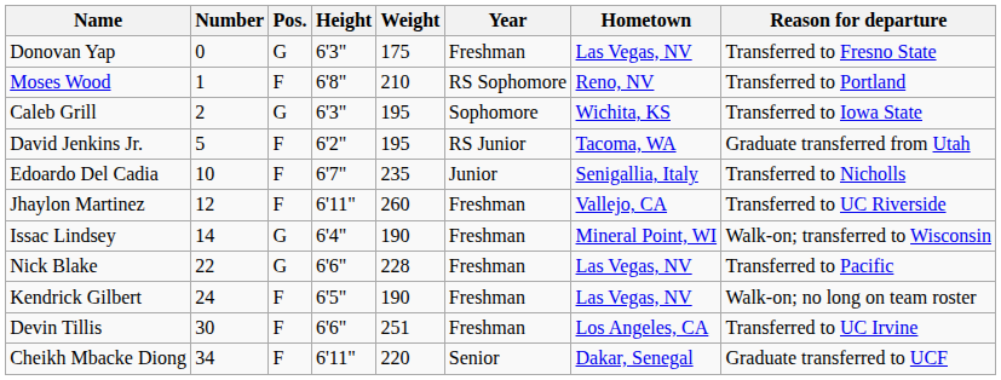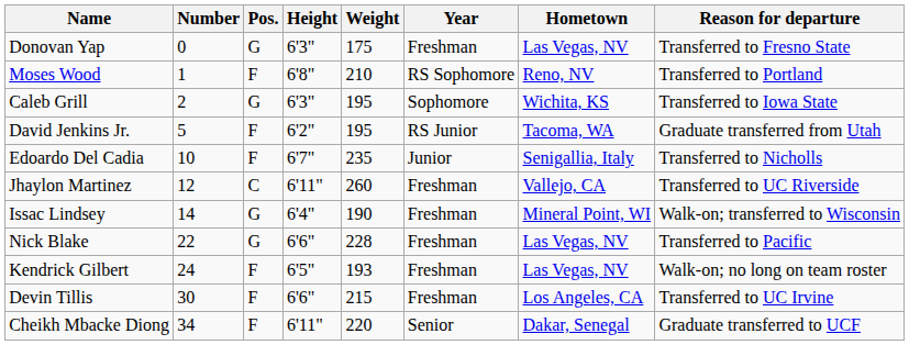 <table class="wikitable sortable" border="1">
 <tr>
 <th>Name</th>
 <th>Number</th>
 <th>Pos.</th>
 <th>Height</th>
 <th>Weight</th>
 <th>Year</th>
 <th>Hometown</th>
 <th class="unsortable">Reason for departure</th>
 </tr>
 <tr>
 <td>Donovan Yap</td>
 <td>0</td>
 <td>G</td>
 <td>6'3"</td>
 <td>175</td>
 <td>Freshman</td>
 <td><a href='#'>Las Vegas, NV</a></td>
 <td>Transferred to <a href='#'>Fresno State</a></td>
 </tr>
 <tr>
 <td><a href='#'>Moses Wood</a></td>
 <td>1</td>
 <td>F</td>
 <td>6'8"</td>
 <td>210</td>
 <td>RS Sophomore</td>
 <td><a href='#'>Reno, NV</a></td>
 <td>Transferred to <a href='#'>Portland</a></td>
 </tr>
 <tr>
 <td>Caleb Grill</td>
 <td>2</td>
 <td>G</td>
 <td>6'3"</td>
 <td>195</td>
 <td>Sophomore</td>
 <td><a href='#'>Wichita, KS</a></td>
 <td>Transferred to <a href='#'>Iowa State</a></td>
 </tr>
 <tr>
 <td>David Jenkins Jr.</td>
 <td>5</td>
 <td>F</td>
 <td>6'2"</td>
 <td>195</td>
 <td>RS Junior</td>
 <td><a href='#'>Tacoma, WA</a></td>
 <td>Graduate transferred from <a href='#'>Utah</a></td>
 </tr>
 <tr>
 <td>Edoardo Del Cadia</td>
 <td>10</td>
 <td>F</td>
 <td>6'7"</td>
 <td>235</td>
 <td>Junior</td>
 <td><a href='#'>Senigallia, Italy</a></td>
 <td>Transferred to <a href='#'>Nicholls</a></td>
 </tr>
 <tr>
 <td>Jhaylon Martinez</td>
 <td>12</td>
-<td>F</td>
+<td>C</td>
 <td>6'11"</td>
 <td>260</td>
 <td>Freshman</td>
 <td><a href='#'>Vallejo, CA</a></td>
 <td>Transferred to <a href='#'>UC Riverside</a></td>
 </tr>
 <tr>
 <td>Issac Lindsey</td>
 <td>14</td>
 <td>G</td>
 <td>6'4"</td>
 <td>190</td>
 <td>Freshman</td>
 <td><a href='#'>Mineral Point, WI</a></td>
 <td>Walk-on; transferred to <a href='#'>Wisconsin</a></td>
 </tr>
 <tr>
 <td>Nick Blake</td>
 <td>22</td>
 <td>G</td>
 <td>6'6"</td>
 <td>228</td>
 <td>Freshman</td>
 <td><a href='#'>Las Vegas, NV</a></td>
 <td>Transferred to <a href='#'>Pacific</a></td>
 </tr>
 <tr>
 <td>Kendrick Gilbert</td>
 <td>24</td>
 <td>F</td>
 <td>6'5"</td>
-<td>190</td>
+<td>193</td>
 <td>Freshman</td>
 <td><a href='#'>Las Vegas, NV</a></td>
 <td>Walk-on; no long on team roster</td>
 </tr>
 <tr>
 <td>Devin Tillis</td>
 <td>30</td>
 <td>F</td>
 <td>6'6"</td>
-<td>251</td>
+<td>215</td>
 <td>Freshman</td>
 <td><a href='#'>Los Angeles, CA</a></td>
 <td>Transferred to <a href='#'>UC Irvine</a></td>
 </tr>
 <tr>
 <td>Cheikh Mbacke Diong</td>
 <td>34</td>
 <td>F</td>
 <td>6'11"</td>
 <td>220</td>
 <td>Senior</td>
 <td><a href='#'>Dakar, Senegal</a></td>
 <td>Graduate transferred to <a href='#'>UCF</a></td>
 </tr>
 </table>
